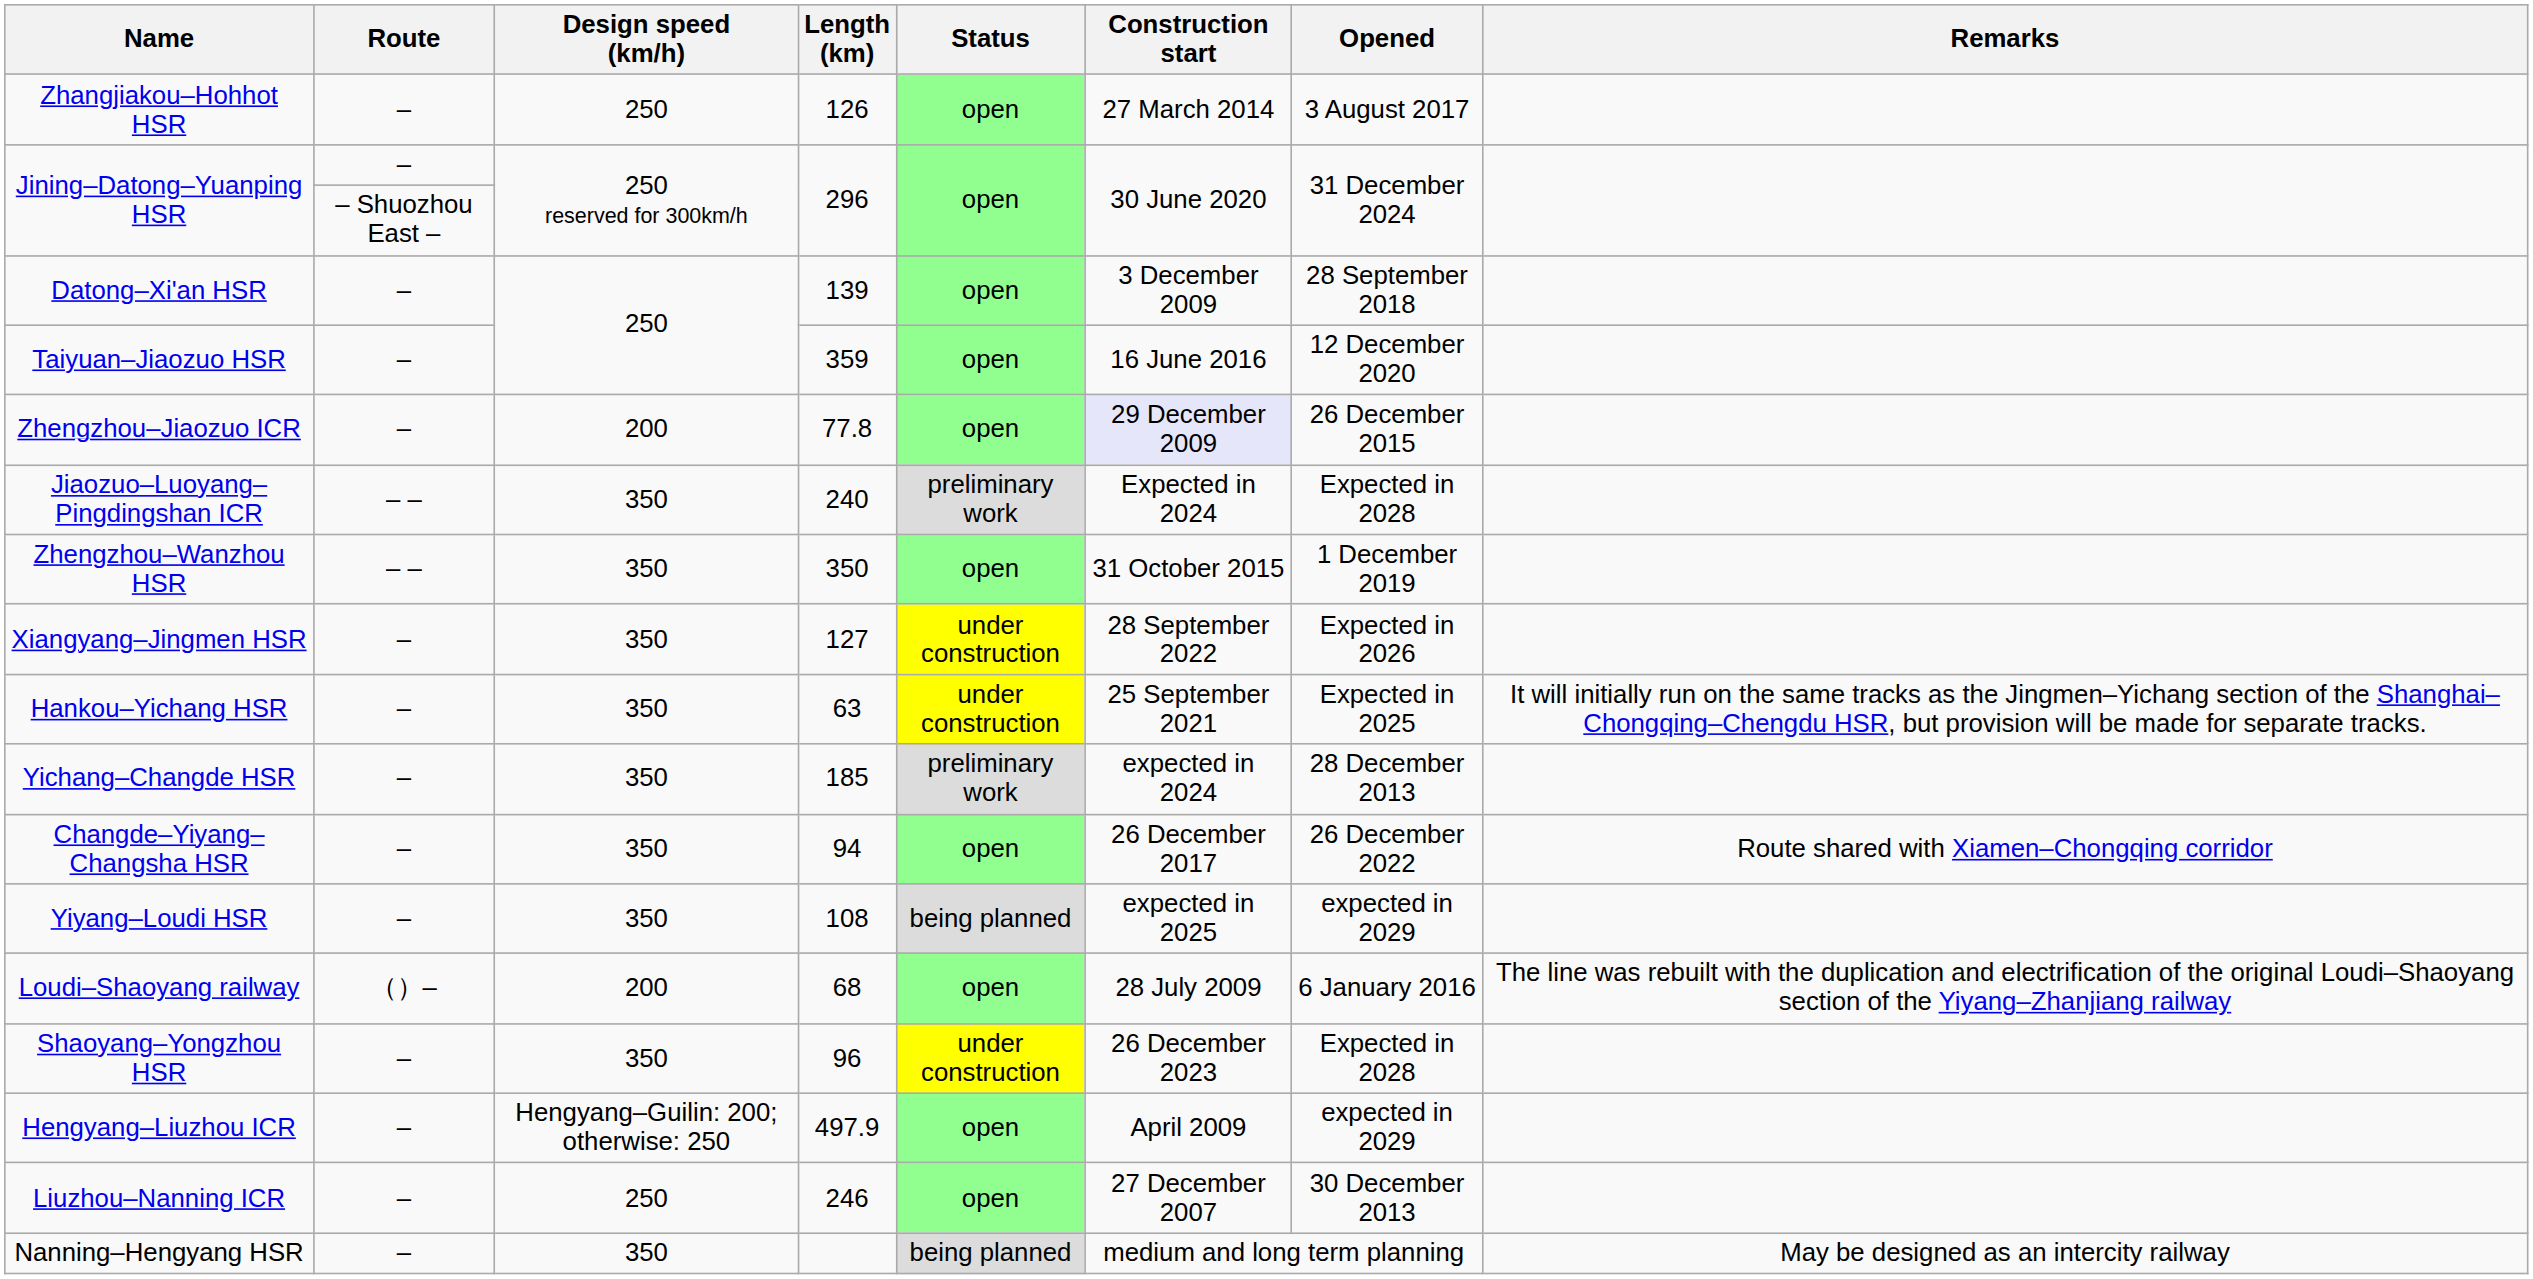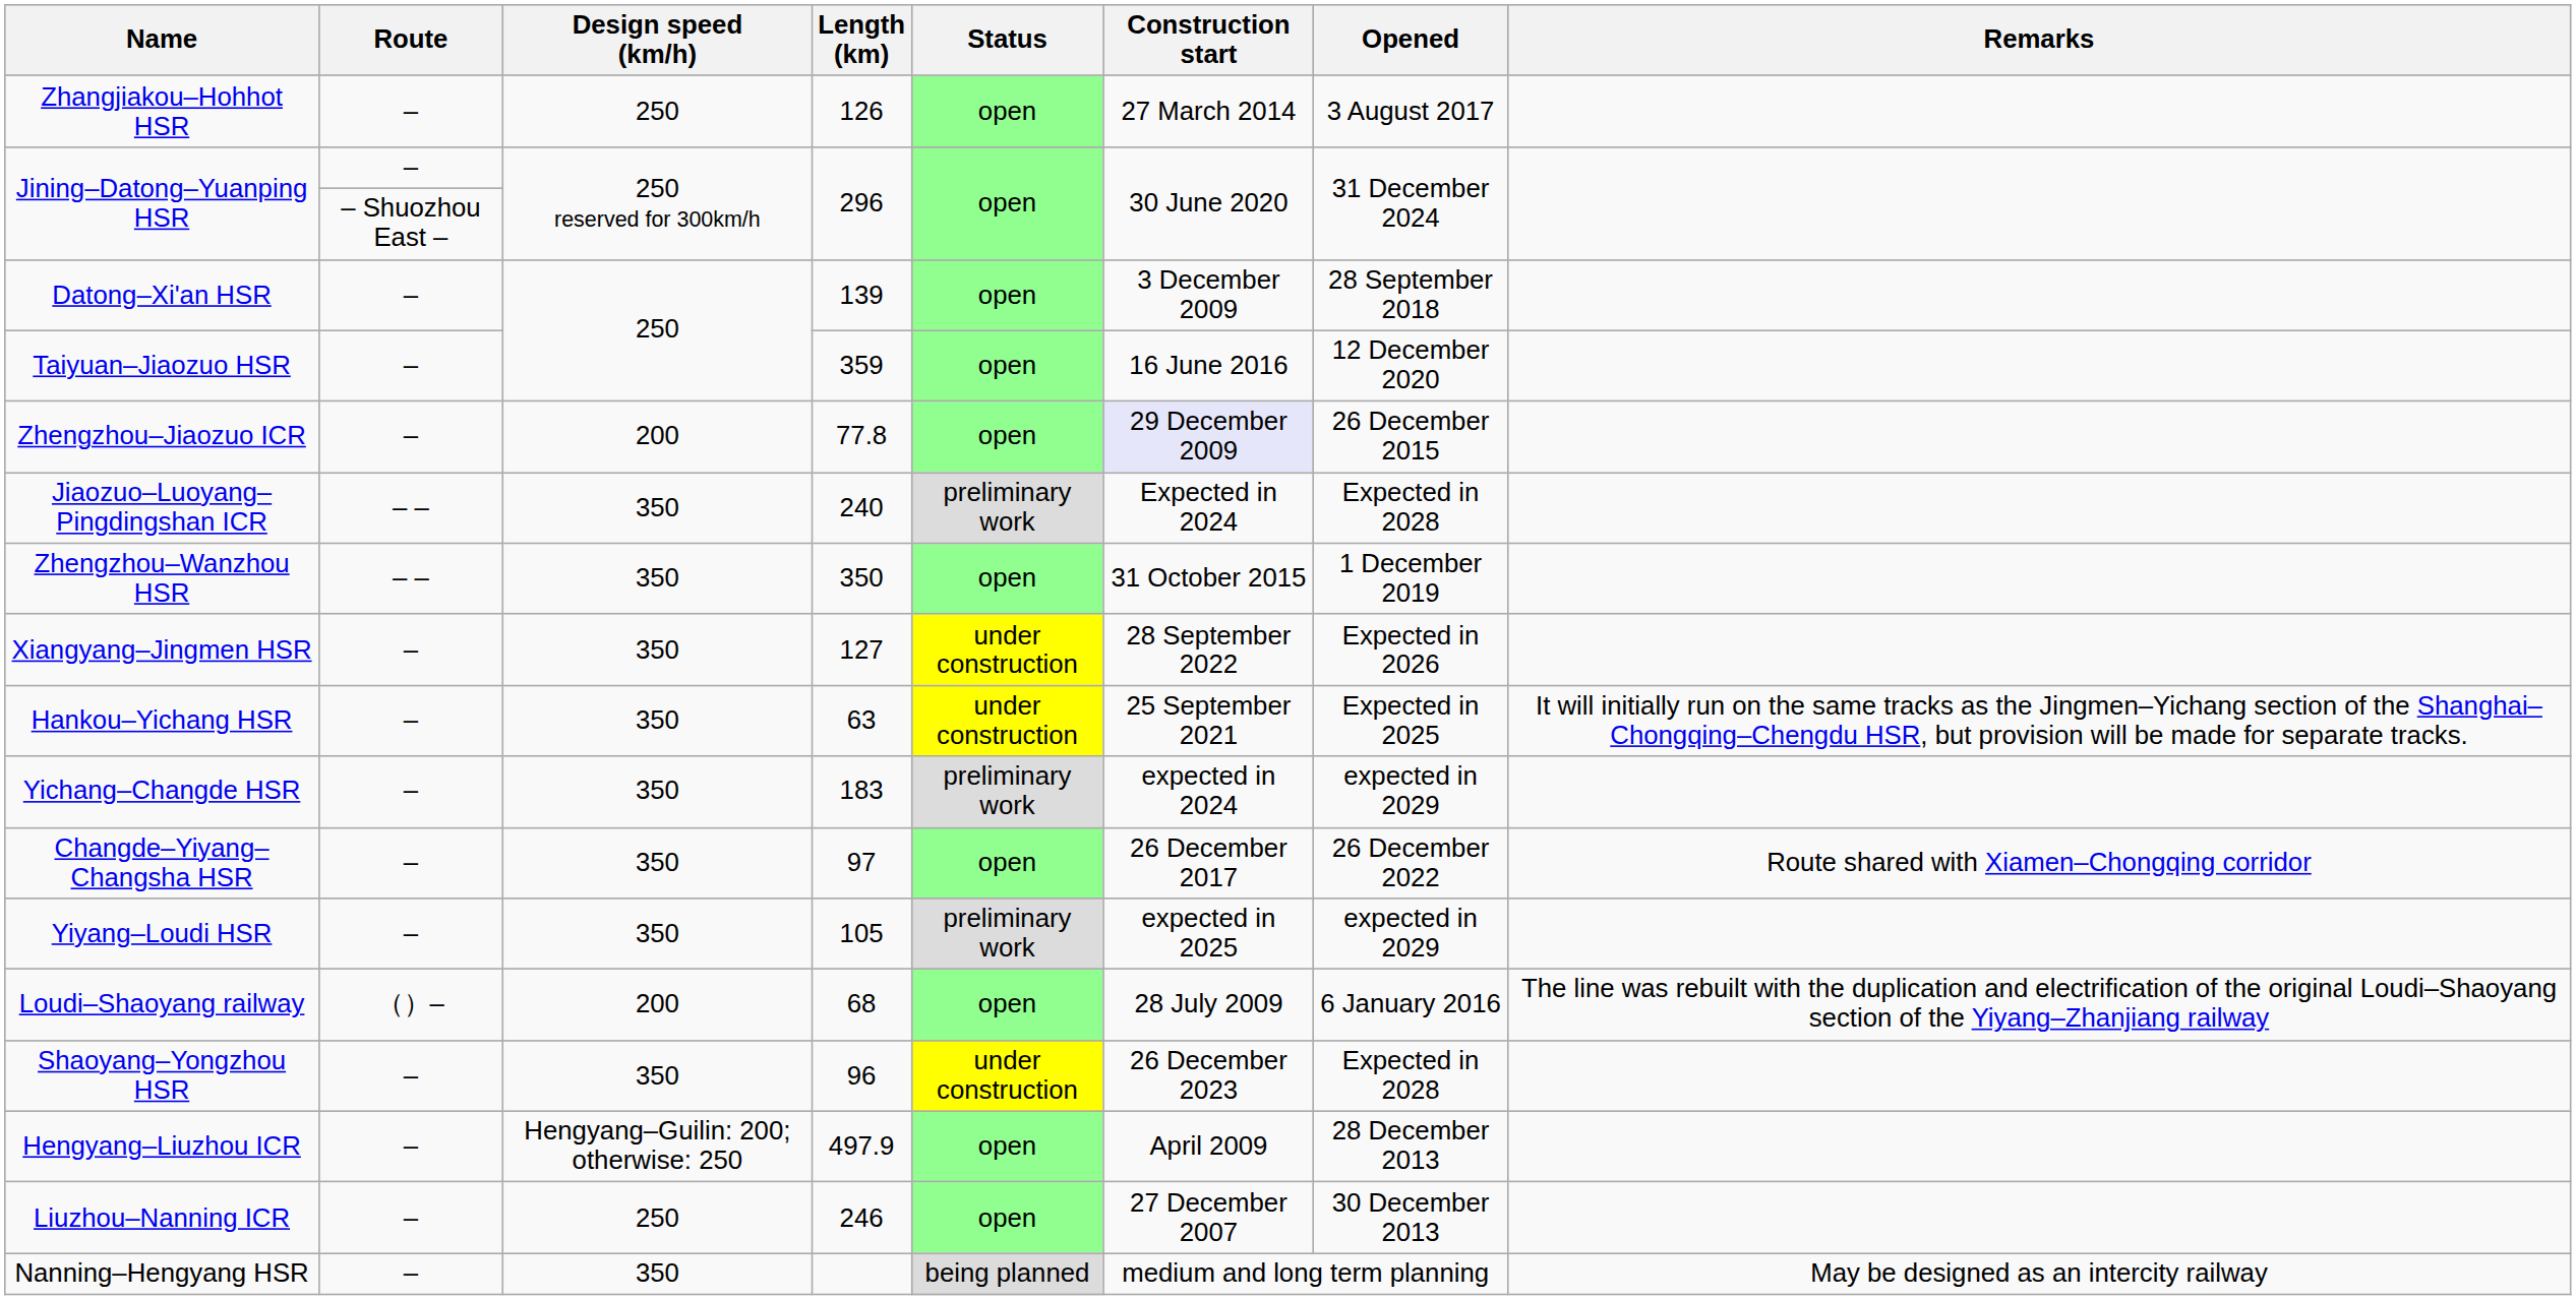 <table class="wikitable" style="text-align: center;">
 <tr>
 <th><strong>Name</strong></th>
 <th><strong>Route</strong></th>
 <th><strong>Design speed<br>(km/h)</strong></th>
 <th><strong>Length<br>(km)</strong></th>
 <th><strong>Status</strong></th>
 <th><strong>Construction start</strong></th>
 <th><strong>Opened</strong></th>
 <th><strong>Remarks</strong></th>
 </tr>
 <tr>
 <td><a href='#'>Zhangjiakou–Hohhot HSR</a></td>
 <td> – </td>
 <td>250</td>
 <td>126</td>
 <td style="background:#90FF90">open</td>
 <td>27 March 2014</td>
 <td>3 August 2017</td>
 </tr>
 <tr>
 <td rowspan="2"><a href='#'>Jining–Datong–Yuanping HSR</a></td>
 <td> – </td>
 <td rowspan="2">250<br><small>reserved for 300km/h</small></td>
 <td rowspan="2">296</td>
 <td rowspan="2" style="background:#90FF90">open</td>
 <td rowspan="2">30 June 2020</td>
 <td rowspan="2">31 December 2024</td>
 <td rowspan="2"></td>
 </tr>
 <tr>
 <td> – Shuozhou East – </td>
 </tr>
 <tr>
 <td><a href='#'>Datong–Xi'an HSR</a></td>
 <td> – </td>
 <td rowspan="2">250</td>
 <td>139</td>
 <td style="background:#90FF90">open</td>
 <td>3 December 2009</td>
 <td>28 September 2018</td>
 <td></td>
 </tr>
 <tr>
 <td><a href='#'>Taiyuan–Jiaozuo HSR</a></td>
 <td> – </td>
 <td>359</td>
 <td style="background:#90FF90">open</td>
 <td>16 June 2016</td>
 <td>12 December 2020</td>
 <td></td>
 </tr>
 <tr>
 <td><a href='#'>Zhengzhou–Jiaozuo ICR</a></td>
 <td> – </td>
 <td>200</td>
 <td>77.8</td>
 <td style="background:#90FF90">open</td>
 <td style="background: lavender;">29 December 2009</td>
 <td>26 December 2015</td>
 <td></td>
 </tr>
 <tr>
 <td><a href='#'>Jiaozuo–Luoyang–Pingdingshan ICR</a></td>
 <td>  –  – </td>
 <td>350</td>
 <td>240</td>
 <td style="background:#DCDCDC">preliminary work</td>
 <td>Expected in 2024</td>
 <td>Expected in 2028</td>
 <td></td>
 </tr>
 <tr>
 <td><a href='#'>Zhengzhou–Wanzhou HSR</a></td>
 <td> –  – </td>
 <td>350</td>
 <td>350</td>
 <td style="background:#90FF90">open</td>
 <td>31 October 2015</td>
 <td>1 December 2019</td>
 <td></td>
 </tr>
 <tr>
 <td><a href='#'>Xiangyang–Jingmen HSR</a></td>
 <td> – </td>
 <td>350</td>
 <td>127</td>
 <td style="background:#FFFF00">under construction</td>
 <td>28 September 2022</td>
 <td>Expected in 2026</td>
 <td></td>
 </tr>
 <tr>
 <td><a href='#'>Hankou–Yichang HSR</a></td>
 <td> – </td>
 <td>350</td>
 <td>63</td>
 <td style="background:#FFFF00">under construction</td>
 <td>25 September 2021</td>
 <td>Expected in 2025</td>
 <td>It will initially run on the same tracks as the Jingmen–Yichang section of the <a href='#'>Shanghai–Chongqing–Chengdu HSR</a>, but provision will be made for separate tracks.</td>
 </tr>
 <tr>
 <td><a href='#'>Yichang–Changde HSR</a></td>
 <td> – </td>
 <td>350</td>
-<td>185</td>
+<td>183</td>
 <td style="background:#DCDCDC">preliminary work</td>
 <td>expected in 2024</td>
-<td>28 December 2013</td>
+<td>expected in 2029</td>
 </tr>
 <tr>
 <td><a href='#'>Changde–Yiyang–Changsha HSR</a></td>
 <td> – </td>
 <td>350</td>
-<td>94</td>
+<td>97</td>
 <td style="background:#90FF90">open</td>
 <td>26 December 2017</td>
 <td>26 December 2022</td>
 <td>Route shared with <a href='#'>Xiamen–Chongqing corridor</a></td>
 </tr>
 <tr>
 <td><a href='#'>Yiyang–Loudi HSR</a></td>
 <td> – </td>
 <td>350</td>
-<td>108</td>
-<td style="background:#DCDCDC">being planned</td>
+<td>105</td>
+<td style="background:#DCDCDC">preliminary work</td>
 <td>expected in 2025</td>
 <td>expected in 2029</td>
 <td></td>
 </tr>
 <tr>
 <td><a href='#'>Loudi–Shaoyang railway</a></td>
 <td>（）– </td>
 <td>200</td>
 <td>68</td>
 <td style="background:#90FF90">open</td>
 <td>28 July 2009</td>
 <td>6 January 2016</td>
 <td>The line was rebuilt with the duplication and electrification of the original Loudi–Shaoyang section of the <a href='#'>Yiyang–Zhanjiang railway</a></td>
 </tr>
 <tr>
 <td><a href='#'>Shaoyang–Yongzhou HSR</a></td>
 <td> – </td>
 <td>350</td>
 <td>96</td>
 <td style="background:#FFFF00">under construction</td>
 <td>26 December 2023</td>
 <td>Expected in 2028</td>
 <td></td>
 </tr>
 <tr>
 <td><a href='#'>Hengyang–Liuzhou ICR</a></td>
 <td> – </td>
 <td>Hengyang–Guilin: 200; otherwise: 250</td>
 <td>497.9</td>
 <td style="background:#90FF90">open</td>
 <td>April 2009</td>
-<td>expected in 2029</td>
+<td>28 December 2013</td>
 <td></td>
 </tr>
 <tr>
 <td><a href='#'>Liuzhou–Nanning ICR</a></td>
 <td> – </td>
 <td>250</td>
 <td>246</td>
 <td style="background:#90FF90">open</td>
 <td>27 December 2007</td>
 <td>30 December 2013</td>
 <td></td>
 </tr>
 <tr>
 <td>Nanning–Hengyang HSR</td>
 <td> – </td>
 <td>350</td>
 <td></td>
 <td style="background:#DCDCDC">being planned</td>
 <td colspan="2">medium and long term planning</td>
 <td>May be designed as an intercity railway</td>
 </tr>
 </table>
